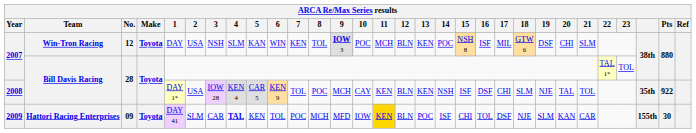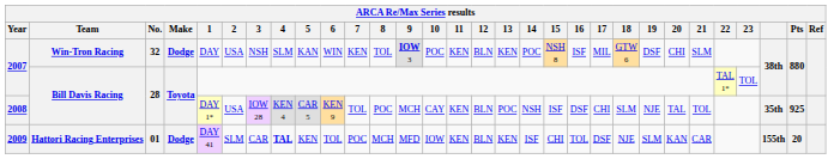 <table class="wikitable" style="text-align:center; font-size:75%">
 <tr>
 <th colspan=45><a href='#'>ARCA Re/Max Series</a> results</th>
 </tr>
 <tr>
 <th>Year</th>
 <th>Team</th>
 <th>No.</th>
 <th>Make</th>
 <th>1</th>
 <th>2</th>
 <th>3</th>
 <th>4</th>
 <th>5</th>
 <th>6</th>
 <th>7</th>
 <th>8</th>
 <th>9</th>
 <th>10</th>
 <th>11</th>
 <th>12</th>
 <th>13</th>
 <th>14</th>
 <th>15</th>
 <th>16</th>
 <th>17</th>
 <th>18</th>
 <th>19</th>
 <th>20</th>
 <th>21</th>
 <th>22</th>
 <th>23</th>
 <th></th>
 <th>Pts</th>
 <th>Ref</th>
 </tr>
 <tr>
 <th rowspan=2><a href='#'>2007</a></th>
 <th><a href='#'>Win-Tron Racing</a></th>
-<th>12</th>
-<th><a href='#'>Toyota</a></th>
+<th>32</th>
+<th><a href='#'>Dodge</a></th>
 <td><a href='#'>DAY</a></td>
 <td><a href='#'>USA</a></td>
 <td><a href='#'>NSH</a></td>
 <td><a href='#'>SLM</a></td>
 <td><a href='#'>KAN</a></td>
 <td><a href='#'>WIN</a></td>
 <td><a href='#'>KEN</a></td>
 <td><a href='#'>TOL</a></td>
 <td style="background:#DFDFDF;"><strong><a href='#'>IOW</a></strong><br><small>3</small></td>
 <td><a href='#'>POC</a></td>
-<td><a href='#'>MCH</a></td>
+<td><a href='#'>KEN</a></td>
 <td><a href='#'>BLN</a></td>
 <td><a href='#'>KEN</a></td>
 <td><a href='#'>POC</a></td>
 <td style="background:#FFDF9F;"><a href='#'>NSH</a><br><small>8</small></td>
 <td><a href='#'>ISF</a></td>
 <td><a href='#'>MIL</a></td>
 <td style="background:#FFDF9F;"><a href='#'>GTW</a><br><small>6</small></td>
 <td><a href='#'>DSF</a></td>
 <td><a href='#'>CHI</a></td>
 <td><a href='#'>SLM</a></td>
 <td colspan=2></td>
 <th rowspan=2>38th</th>
 <th rowspan=2>880</th>
 <th rowspan=2></th>
 </tr>
 <tr>
 <th rowspan=2><a href='#'>Bill Davis Racing</a></th>
 <th rowspan=2>28</th>
 <th rowspan=2><a href='#'>Toyota</a></th>
 <td colspan=21></td>
 <td style="background:#FFFFBF;"><a href='#'>TAL</a><br><small>1*</small></td>
 <td><a href='#'>TOL</a></td>
 </tr>
 <tr>
 <th><a href='#'>2008</a></th>
 <td style="background:#FFFFBF;"><a href='#'>DAY</a><br><small>1*</small></td>
 <td><a href='#'>USA</a></td>
 <td style="background:#EFCFFF;"><a href='#'>IOW</a><br><small>28</small></td>
 <td style="background:#DFDFDF;"><a href='#'>KEN</a><br><small>4</small></td>
 <td style="background:#DFDFDF;"><a href='#'>CAR</a><br><small>5</small></td>
 <td style="background:#FFDF9F;"><a href='#'>KEN</a><br><small>9</small></td>
 <td><a href='#'>TOL</a></td>
 <td><a href='#'>POC</a></td>
 <td><a href='#'>MCH</a></td>
 <td><a href='#'>CAY</a></td>
 <td><a href='#'>KEN</a></td>
 <td><a href='#'>BLN</a></td>
-<td><a href='#'>KEN</a></td>
+<td><a href='#'>POC</a></td>
 <td><a href='#'>NSH</a></td>
 <td><a href='#'>ISF</a></td>
 <td><a href='#'>DSF</a></td>
 <td><a href='#'>CHI</a></td>
 <td><a href='#'>SLM</a></td>
 <td><a href='#'>NJE</a></td>
 <td><a href='#'>TAL</a></td>
 <td><a href='#'>TOL</a></td>
 <td colspan=2></td>
 <th>35th</th>
-<th>922</th>
+<th>925</th>
 <th></th>
 </tr>
 <tr>
 <th><a href='#'>2009</a></th>
 <th><a href='#'>Hattori Racing Enterprises</a></th>
-<th>09</th>
-<th><a href='#'>Toyota</a></th>
+<th>01</th>
+<th><a href='#'>Dodge</a></th>
 <td style="background:#EFCFFF;"><a href='#'>DAY</a><br><small>41</small></td>
 <td><a href='#'>SLM</a></td>
 <td><a href='#'>CAR</a></td>
 <td><strong><a href='#'>TAL</a></strong></td>
 <td><a href='#'>KEN</a></td>
 <td><a href='#'>TOL</a></td>
 <td><a href='#'>POC</a></td>
 <td><a href='#'>MCH</a></td>
 <td><a href='#'>MFD</a></td>
 <td><a href='#'>IOW</a></td>
-<td style="background: gold;"><a href='#'>KEN</a></td>
+<td><a href='#'>KEN</a></td>
 <td><a href='#'>BLN</a></td>
-<td><a href='#'>POC</a></td>
+<td><a href='#'>KEN</a></td>
 <td><a href='#'>ISF</a></td>
 <td><a href='#'>CHI</a></td>
 <td><a href='#'>TOL</a></td>
 <td><a href='#'>DSF</a></td>
 <td><a href='#'>NJE</a></td>
 <td><a href='#'>SLM</a></td>
 <td><a href='#'>KAN</a></td>
 <td><a href='#'>CAR</a></td>
 <td colspan=2></td>
 <th>155th</th>
-<th>30</th>
+<th>20</th>
 <th></th>
 </tr>
 </table>
